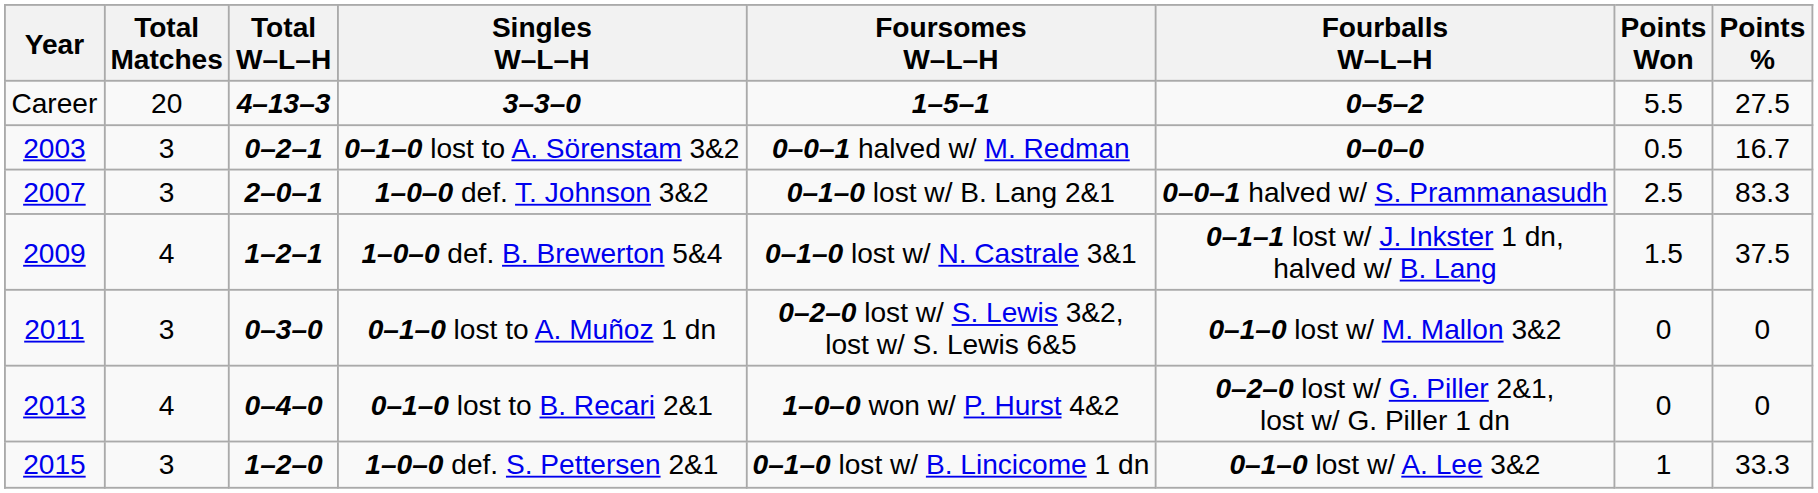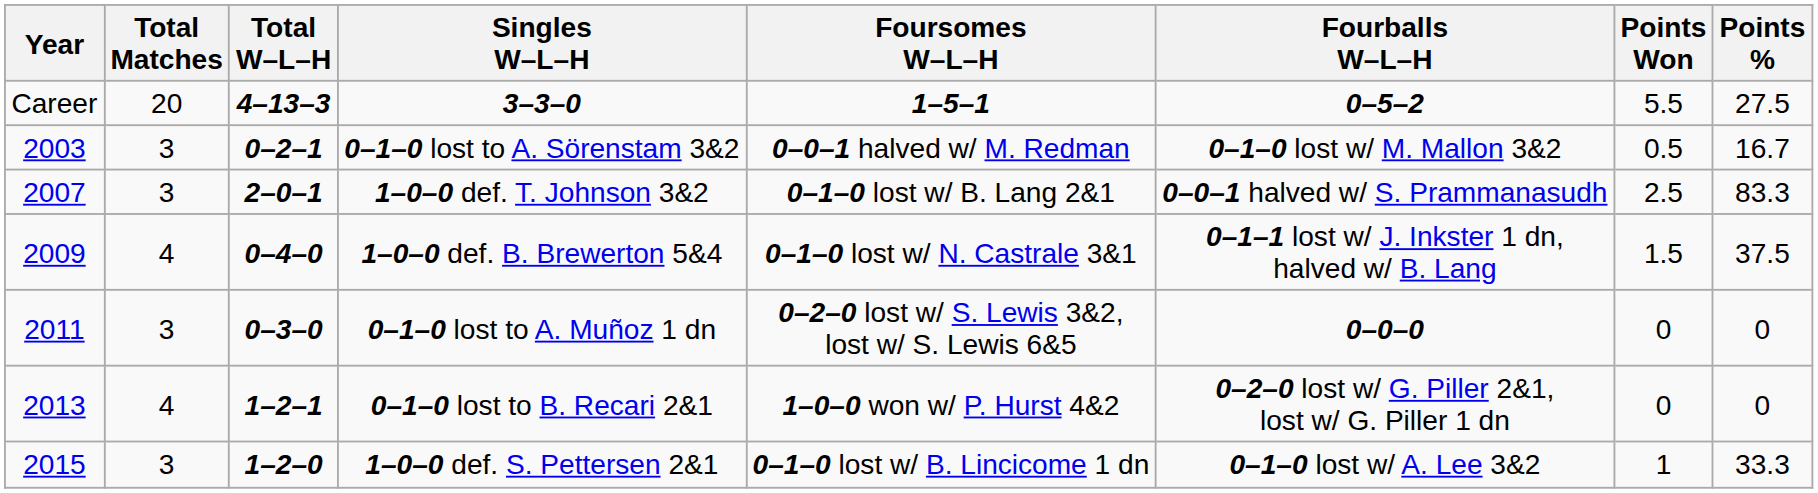 <table class="wikitable" style="text-align:center; font-size: 95%;">
 <tr>
 <th>Year</th>
 <th>Total<br>Matches</th>
 <th>Total<br>W–L–H</th>
 <th>Singles<br>W–L–H</th>
 <th>Foursomes<br>W–L–H</th>
 <th>Fourballs<br>W–L–H</th>
 <th>Points<br>Won</th>
 <th>Points<br>%</th>
 </tr>
 <tr>
 <td>Career</td>
 <td>20</td>
 <td><strong><em>4–13–3</em></strong></td>
 <td><strong><em>3–3–0</em></strong></td>
 <td><strong><em>1–5–1</em></strong></td>
 <td><strong><em>0–5–2</em></strong></td>
 <td>5.5</td>
 <td>27.5</td>
 </tr>
 <tr>
 <td><a href='#'>2003</a></td>
 <td>3</td>
 <td><strong><em>0–2–1</em></strong></td>
 <td><strong><em>0–1–0</em></strong> lost to <a href='#'>A. Sörenstam</a> 3&2</td>
 <td><strong><em>0–0–1</em></strong> halved w/ <a href='#'>M. Redman</a></td>
-<td><strong><em>0–0–0</em></strong></td>
+<td><strong><em>0–1–0</em></strong> lost w/ <a href='#'>M. Mallon</a> 3&2</td>
 <td>0.5</td>
 <td>16.7</td>
 </tr>
 <tr>
 <td><a href='#'>2007</a></td>
 <td>3</td>
 <td><strong><em>2–0–1</em></strong></td>
 <td><strong><em>1–0–0</em></strong> def. <a href='#'>T. Johnson</a> 3&2</td>
 <td><strong><em>0–1–0</em></strong> lost w/ B. Lang 2&1</td>
 <td><strong><em>0–0–1</em></strong> halved w/ <a href='#'>S. Prammanasudh</a></td>
 <td>2.5</td>
 <td>83.3</td>
 </tr>
 <tr>
 <td><a href='#'>2009</a></td>
 <td>4</td>
-<td><strong><em>1–2–1</em></strong></td>
+<td><strong><em>0–4–0</em></strong></td>
 <td><strong><em>1–0–0</em></strong> def. <a href='#'>B. Brewerton</a> 5&4</td>
 <td><strong><em>0–1–0</em></strong> lost w/ <a href='#'>N. Castrale</a> 3&1</td>
 <td><strong><em>0–1–1</em></strong> lost w/ <a href='#'>J. Inkster</a> 1 dn,<br>halved w/ <a href='#'>B. Lang</a></td>
 <td>1.5</td>
 <td>37.5</td>
 </tr>
 <tr>
 <td><a href='#'>2011</a></td>
 <td>3</td>
 <td><strong><em>0–3–0</em></strong></td>
 <td><strong><em>0–1–0</em></strong> lost to <a href='#'>A. Muñoz</a> 1 dn</td>
 <td><strong><em>0–2–0</em></strong> lost w/ <a href='#'>S. Lewis</a> 3&2,<br>lost w/ S. Lewis 6&5</td>
-<td><strong><em>0–1–0</em></strong> lost w/ <a href='#'>M. Mallon</a> 3&2</td>
+<td><strong><em>0–0–0</em></strong></td>
 <td>0</td>
 <td>0</td>
 </tr>
 <tr>
 <td><a href='#'>2013</a></td>
 <td>4</td>
-<td><strong><em>0–4–0</em></strong></td>
+<td><strong><em>1–2–1</em></strong></td>
 <td><strong><em>0–1–0</em></strong> lost to <a href='#'>B. Recari</a> 2&1</td>
 <td><strong><em>1–0–0</em></strong> won w/ <a href='#'>P. Hurst</a> 4&2</td>
 <td><strong><em>0–2–0</em></strong> lost w/ <a href='#'>G. Piller</a> 2&1,<br>lost w/ G. Piller 1 dn</td>
 <td>0</td>
 <td>0</td>
 </tr>
 <tr>
 <td><a href='#'>2015</a></td>
 <td>3</td>
 <td><strong><em>1–2–0</em></strong></td>
 <td><strong><em>1–0–0</em></strong> def. <a href='#'>S. Pettersen</a> 2&1</td>
 <td><strong><em>0–1–0</em></strong> lost w/ <a href='#'>B. Lincicome</a> 1 dn</td>
 <td><strong><em>0–1–0</em></strong> lost w/ <a href='#'>A. Lee</a> 3&2</td>
 <td>1</td>
 <td>33.3</td>
 </tr>
 </table>
